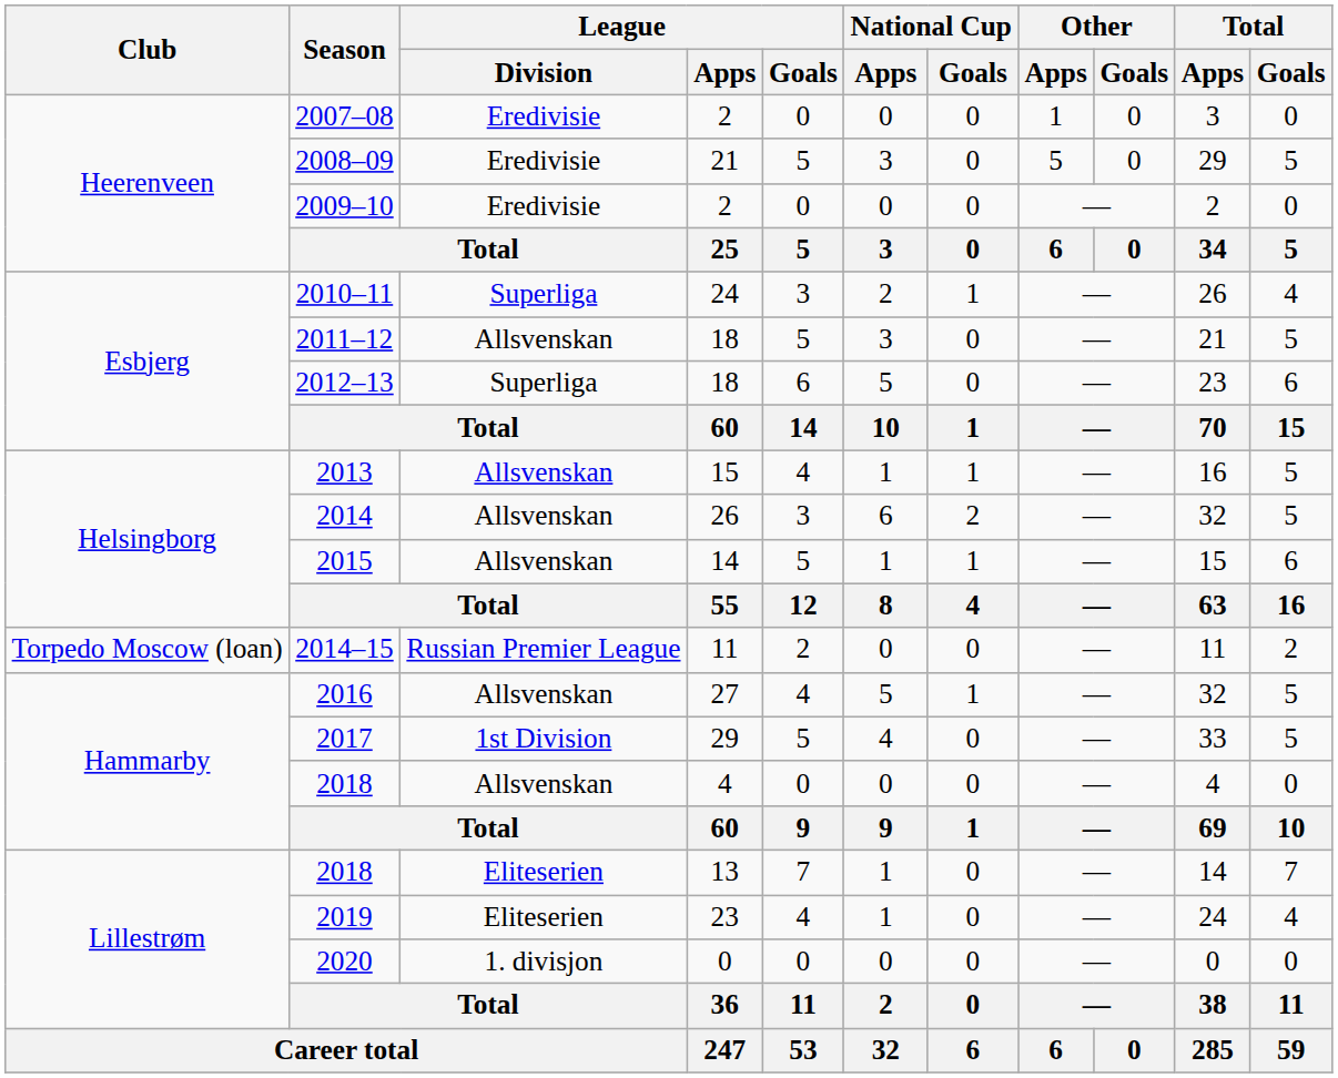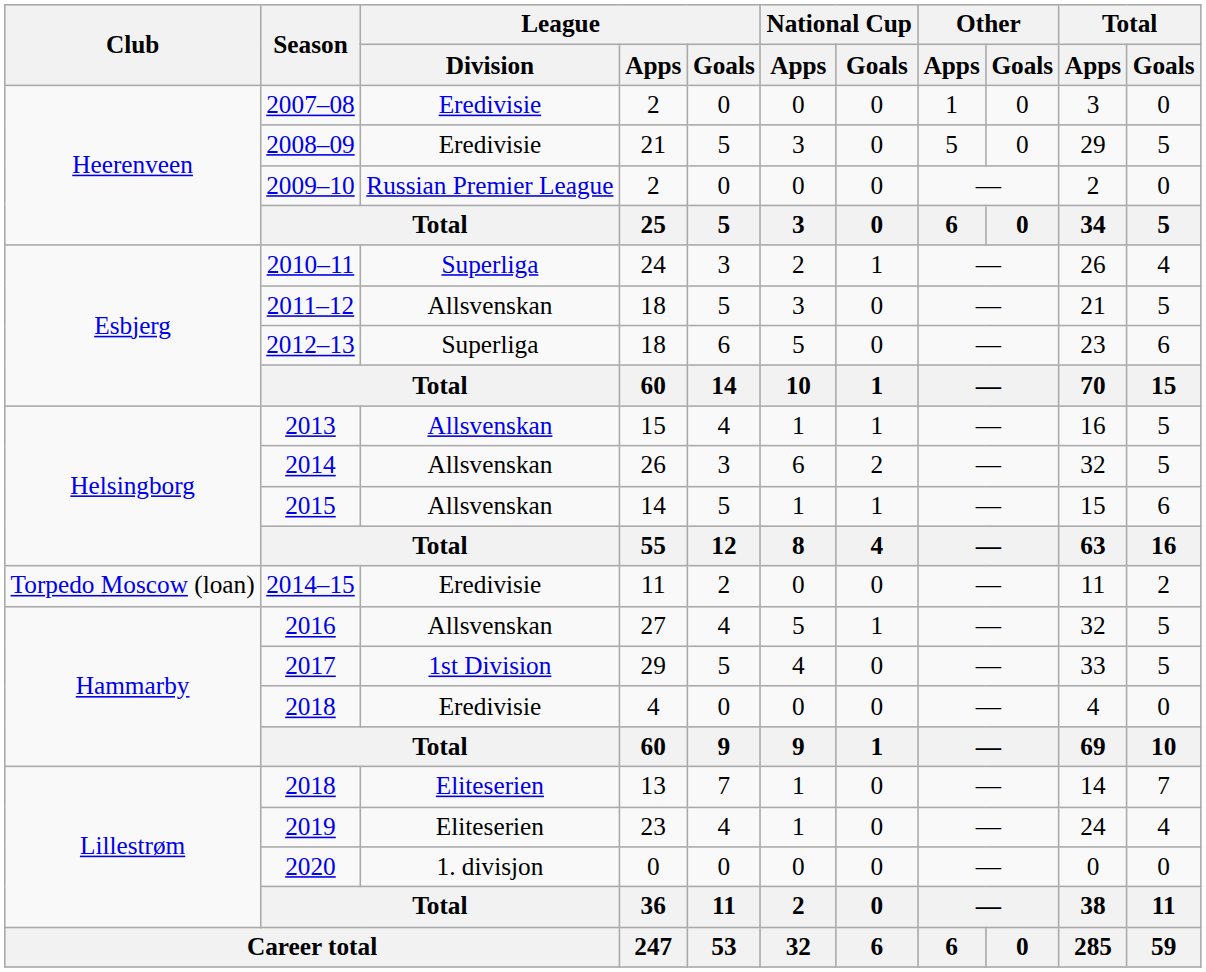 <table class="wikitable" style="text-align: center;">
 <tr>
 <th rowspan=2>Club</th>
 <th rowspan=2>Season</th>
 <th colspan=3>League</th>
 <th colspan=2>National Cup</th>
 <th colspan=2>Other</th>
 <th colspan=2>Total</th>
 </tr>
 <tr>
 <th>Division</th>
 <th>Apps</th>
 <th>Goals</th>
 <th>Apps</th>
 <th>Goals</th>
 <th>Apps</th>
 <th>Goals</th>
 <th>Apps</th>
 <th>Goals</th>
 </tr>
 <tr>
 <td rowspan=4><a href='#'>Heerenveen</a></td>
 <td><a href='#'>2007–08</a></td>
 <td><a href='#'>Eredivisie</a></td>
 <td>2</td>
 <td>0</td>
 <td>0</td>
 <td>0</td>
 <td>1</td>
 <td>0</td>
 <td>3</td>
 <td>0</td>
 </tr>
 <tr>
 <td><a href='#'>2008–09</a></td>
 <td>Eredivisie</td>
 <td>21</td>
 <td>5</td>
 <td>3</td>
 <td>0</td>
 <td>5</td>
 <td>0</td>
 <td>29</td>
 <td>5</td>
 </tr>
 <tr>
 <td><a href='#'>2009–10</a></td>
-<td>Eredivisie</td>
+<td><a href='#'>Russian Premier League</a></td>
 <td>2</td>
 <td>0</td>
 <td>0</td>
 <td>0</td>
 <td colspan=2>—</td>
 <td>2</td>
 <td>0</td>
 </tr>
 <tr>
 <th colspan=2>Total</th>
 <th>25</th>
 <th>5</th>
 <th>3</th>
 <th>0</th>
 <th>6</th>
 <th>0</th>
 <th>34</th>
 <th>5</th>
 </tr>
 <tr>
 <td rowspan=4><a href='#'>Esbjerg</a></td>
 <td><a href='#'>2010–11</a></td>
 <td><a href='#'>Superliga</a></td>
 <td>24</td>
 <td>3</td>
 <td>2</td>
 <td>1</td>
 <td colspan=2>—</td>
 <td>26</td>
 <td>4</td>
 </tr>
 <tr>
 <td><a href='#'>2011–12</a></td>
 <td>Allsvenskan</td>
 <td>18</td>
 <td>5</td>
 <td>3</td>
 <td>0</td>
 <td colspan=2>—</td>
 <td>21</td>
 <td>5</td>
 </tr>
 <tr>
 <td><a href='#'>2012–13</a></td>
 <td>Superliga</td>
 <td>18</td>
 <td>6</td>
 <td>5</td>
 <td>0</td>
 <td colspan=2>—</td>
 <td>23</td>
 <td>6</td>
 </tr>
 <tr>
 <th colspan=2>Total</th>
 <th>60</th>
 <th>14</th>
 <th>10</th>
 <th>1</th>
 <th colspan=2>—</th>
 <th>70</th>
 <th>15</th>
 </tr>
 <tr>
 <td rowspan=4><a href='#'>Helsingborg</a></td>
 <td><a href='#'>2013</a></td>
 <td><a href='#'>Allsvenskan</a></td>
 <td>15</td>
 <td>4</td>
 <td>1</td>
 <td>1</td>
 <td colspan=2>—</td>
 <td>16</td>
 <td>5</td>
 </tr>
 <tr>
 <td><a href='#'>2014</a></td>
 <td>Allsvenskan</td>
 <td>26</td>
 <td>3</td>
 <td>6</td>
 <td>2</td>
 <td colspan=2>—</td>
 <td>32</td>
 <td>5</td>
 </tr>
 <tr>
 <td><a href='#'>2015</a></td>
 <td>Allsvenskan</td>
 <td>14</td>
 <td>5</td>
 <td>1</td>
 <td>1</td>
 <td colspan=2>—</td>
 <td>15</td>
 <td>6</td>
 </tr>
 <tr>
 <th colspan=2>Total</th>
 <th>55</th>
 <th>12</th>
 <th>8</th>
 <th>4</th>
 <th colspan=2>—</th>
 <th>63</th>
 <th>16</th>
 </tr>
 <tr>
 <td><a href='#'>Torpedo Moscow</a> (loan)</td>
 <td><a href='#'>2014–15</a></td>
-<td><a href='#'>Russian Premier League</a></td>
+<td>Eredivisie</td>
 <td>11</td>
 <td>2</td>
 <td>0</td>
 <td>0</td>
 <td colspan=2>—</td>
 <td>11</td>
 <td>2</td>
 </tr>
 <tr>
 <td rowspan=4><a href='#'>Hammarby</a></td>
 <td><a href='#'>2016</a></td>
 <td>Allsvenskan</td>
 <td>27</td>
 <td>4</td>
 <td>5</td>
 <td>1</td>
 <td colspan=2>—</td>
 <td>32</td>
 <td>5</td>
 </tr>
 <tr>
 <td><a href='#'>2017</a></td>
 <td><a href='#'>1st Division</a></td>
 <td>29</td>
 <td>5</td>
 <td>4</td>
 <td>0</td>
 <td colspan=2>—</td>
 <td>33</td>
 <td>5</td>
 </tr>
 <tr>
 <td><a href='#'>2018</a></td>
-<td>Allsvenskan</td>
+<td>Eredivisie</td>
 <td>4</td>
 <td>0</td>
 <td>0</td>
 <td>0</td>
 <td colspan=2>—</td>
 <td>4</td>
 <td>0</td>
 </tr>
 <tr>
 <th colspan=2>Total</th>
 <th>60</th>
 <th>9</th>
 <th>9</th>
 <th>1</th>
 <th colspan=2>—</th>
 <th>69</th>
 <th>10</th>
 </tr>
 <tr>
 <td rowspan=4><a href='#'>Lillestrøm</a></td>
 <td><a href='#'>2018</a></td>
 <td><a href='#'>Eliteserien</a></td>
 <td>13</td>
 <td>7</td>
 <td>1</td>
 <td>0</td>
 <td colspan=2>—</td>
 <td>14</td>
 <td>7</td>
 </tr>
 <tr>
 <td><a href='#'>2019</a></td>
 <td>Eliteserien</td>
 <td>23</td>
 <td>4</td>
 <td>1</td>
 <td>0</td>
 <td colspan=2>—</td>
 <td>24</td>
 <td>4</td>
 </tr>
 <tr>
 <td><a href='#'>2020</a></td>
 <td>1. divisjon</td>
 <td>0</td>
 <td>0</td>
 <td>0</td>
 <td>0</td>
 <td colspan=2>—</td>
 <td>0</td>
 <td>0</td>
 </tr>
 <tr>
 <th colspan=2>Total</th>
 <th>36</th>
 <th>11</th>
 <th>2</th>
 <th>0</th>
 <th colspan=2>—</th>
 <th>38</th>
 <th>11</th>
 </tr>
 <tr>
 <th colspan=3>Career total</th>
 <th>247</th>
 <th>53</th>
 <th>32</th>
 <th>6</th>
 <th>6</th>
 <th>0</th>
 <th>285</th>
 <th>59</th>
 </tr>
 </table>
